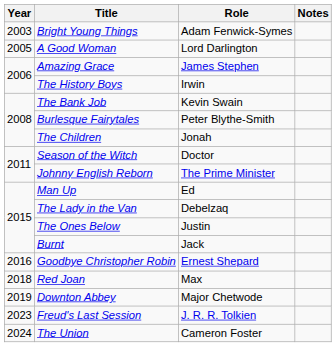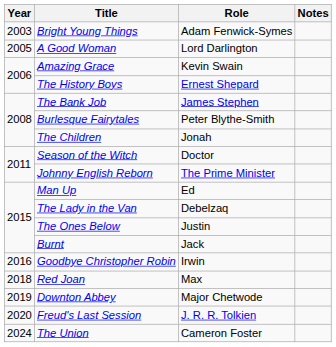 <table class="wikitable sortable">
 <tr>
 <th>Year</th>
 <th>Title</th>
 <th>Role</th>
 <th class="unsortable">Notes</th>
 </tr>
 <tr>
 <td>2003</td>
 <td><em><a href='#'>Bright Young Things</a></em></td>
 <td>Adam Fenwick-Symes</td>
 <td></td>
 </tr>
 <tr>
 <td>2005</td>
 <td><em><a href='#'>A Good Woman</a></em></td>
 <td>Lord Darlington</td>
 <td></td>
 </tr>
 <tr>
 <td rowspan="2">2006</td>
 <td><em><a href='#'>Amazing Grace</a></em></td>
-<td><a href='#'>James Stephen</a></td>
+<td>Kevin Swain</td>
 <td></td>
 </tr>
 <tr>
 <td><em><a href='#'>The History Boys</a></em></td>
-<td>Irwin</td>
+<td><a href='#'>Ernest Shepard</a></td>
 <td></td>
 </tr>
 <tr>
 <td rowspan="3">2008</td>
 <td><em><a href='#'>The Bank Job</a></em></td>
-<td>Kevin Swain</td>
+<td><a href='#'>James Stephen</a></td>
 <td></td>
 </tr>
 <tr>
 <td><em><a href='#'>Burlesque Fairytales</a></em></td>
 <td>Peter Blythe-Smith</td>
 <td></td>
 </tr>
 <tr>
 <td><em><a href='#'>The Children</a></em></td>
 <td>Jonah</td>
 <td></td>
 </tr>
 <tr>
 <td rowspan="2">2011</td>
 <td><em><a href='#'>Season of the Witch</a></em></td>
 <td>Doctor</td>
 <td></td>
 </tr>
 <tr>
 <td><em><a href='#'>Johnny English Reborn</a></em></td>
 <td><a href='#'>The Prime Minister</a></td>
 <td></td>
 </tr>
 <tr>
 <td rowspan="4">2015</td>
 <td><em><a href='#'>Man Up</a></em></td>
 <td>Ed</td>
 <td></td>
 </tr>
 <tr>
 <td><em><a href='#'>The Lady in the Van</a></em></td>
 <td>Debelzaq</td>
 <td></td>
 </tr>
 <tr>
 <td><em><a href='#'>The Ones Below</a></em></td>
 <td>Justin</td>
 <td></td>
 </tr>
 <tr>
 <td><em><a href='#'>Burnt</a></em></td>
 <td>Jack</td>
 <td></td>
 </tr>
 <tr>
 <td>2016</td>
 <td><em><a href='#'>Goodbye Christopher Robin</a></em></td>
-<td><a href='#'>Ernest Shepard</a></td>
+<td>Irwin</td>
 <td></td>
 </tr>
 <tr>
 <td>2018</td>
 <td><em><a href='#'>Red Joan</a></em></td>
 <td>Max</td>
 <td></td>
 </tr>
 <tr>
 <td>2019</td>
 <td><em><a href='#'>Downton Abbey</a></em></td>
 <td>Major Chetwode</td>
 <td></td>
 </tr>
 <tr>
-<td>2023</td>
+<td>2020</td>
 <td><em><a href='#'>Freud's Last Session</a></em></td>
 <td><a href='#'>J. R. R. Tolkien</a></td>
 <td></td>
 </tr>
 <tr>
 <td>2024</td>
 <td><em><a href='#'>The Union</a></em></td>
 <td>Cameron Foster</td>
 <td></td>
 </tr>
 </table>
